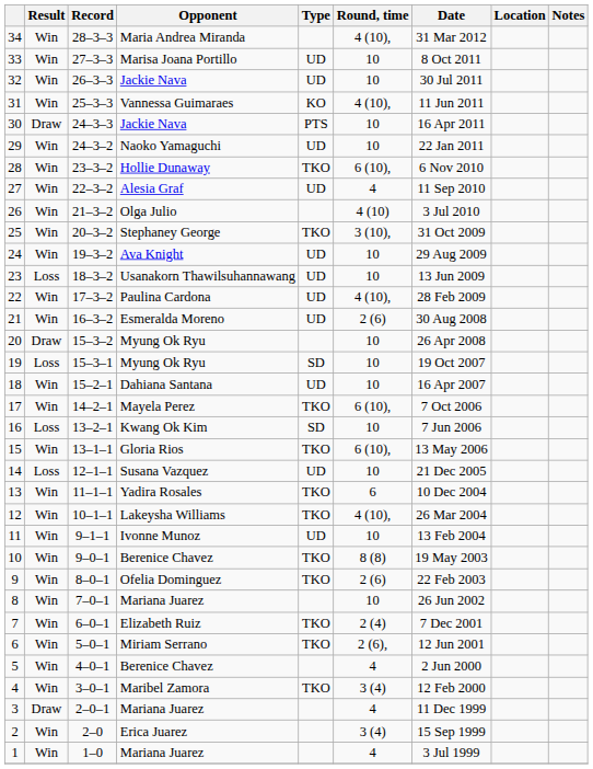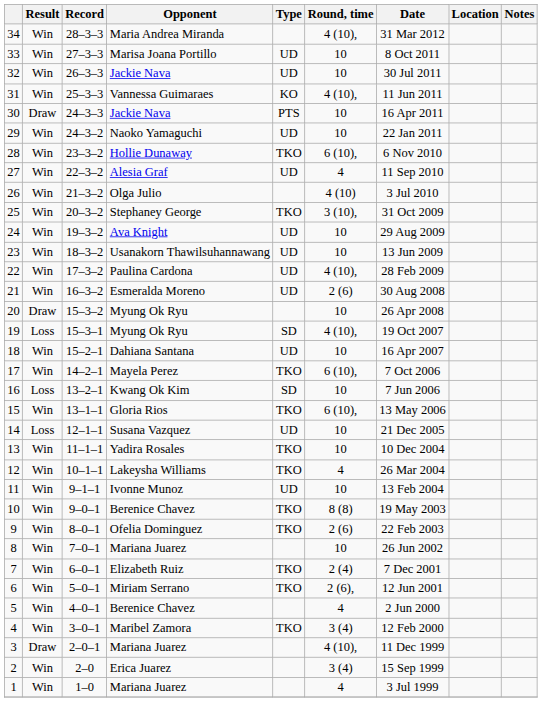 <table class="wikitable" style="text-align:center">
 <tr>
 <th></th>
 <th>Result</th>
 <th>Record</th>
 <th>Opponent</th>
 <th>Type</th>
 <th>Round, time</th>
 <th>Date</th>
 <th>Location</th>
 <th>Notes</th>
 </tr>
 <tr>
 <td>34</td>
 <td>Win</td>
 <td>28–3–3</td>
 <td style="text-align:left;"> Maria Andrea Miranda</td>
 <td></td>
 <td>4 (10), </td>
 <td>31 Mar 2012</td>
 <td style="text-align:left;"> </td>
 <td style="text-align:left;"></td>
 </tr>
 <tr>
 <td>33</td>
 <td>Win</td>
 <td>27–3–3</td>
 <td style="text-align:left;"> Marisa Joana Portillo</td>
 <td>UD</td>
 <td>10</td>
 <td>8 Oct 2011</td>
 <td style="text-align:left;"> </td>
 <td style="text-align:left;"></td>
 </tr>
 <tr>
 <td>32</td>
 <td>Win</td>
 <td>26–3–3</td>
 <td style="text-align:left;"> <a href='#'>Jackie Nava</a></td>
 <td>UD</td>
 <td>10</td>
 <td>30 Jul 2011</td>
 <td style="text-align:left;"> </td>
 <td></td>
 </tr>
 <tr>
 <td>31</td>
 <td>Win</td>
 <td>25–3–3</td>
 <td style="text-align:left;"> Vannessa Guimaraes</td>
 <td>KO</td>
 <td>4 (10), </td>
 <td>11 Jun 2011</td>
 <td style="text-align:left;"> </td>
 <td style="text-align:left;"></td>
 </tr>
 <tr>
 <td>30</td>
 <td>Draw</td>
 <td>24–3–3</td>
 <td style="text-align:left;"> <a href='#'>Jackie Nava</a></td>
 <td>PTS</td>
 <td>10</td>
 <td>16 Apr 2011</td>
 <td style="text-align:left;"> </td>
 <td></td>
 </tr>
 <tr>
 <td>29</td>
 <td>Win</td>
 <td>24–3–2</td>
 <td style="text-align:left;"> Naoko Yamaguchi</td>
 <td>UD</td>
 <td>10</td>
 <td>22 Jan 2011</td>
 <td style="text-align:left;"> </td>
 <td style="text-align:left;"></td>
 </tr>
 <tr>
 <td>28</td>
 <td>Win</td>
 <td>23–3–2</td>
 <td style="text-align:left;"> <a href='#'>Hollie Dunaway</a></td>
 <td>TKO</td>
 <td>6 (10), </td>
 <td>6 Nov 2010</td>
 <td style="text-align:left;"> </td>
 <td style="text-align:left;"></td>
 </tr>
 <tr>
 <td>27</td>
 <td>Win</td>
 <td>22–3–2</td>
 <td style="text-align:left;"> <a href='#'>Alesia Graf</a></td>
 <td>UD</td>
 <td>4</td>
 <td>11 Sep 2010</td>
 <td style="text-align:left;"> </td>
 <td style="text-align:left;"></td>
 </tr>
 <tr>
 <td>26</td>
 <td>Win</td>
 <td>21–3–2</td>
 <td style="text-align:left;"> Olga Julio</td>
 <td></td>
 <td>4 (10)</td>
 <td>3 Jul 2010</td>
 <td style="text-align:left;"> </td>
 <td style="text-align:left;"></td>
 </tr>
 <tr>
 <td>25</td>
 <td>Win</td>
 <td>20–3–2</td>
 <td style="text-align:left;"> Stephaney George</td>
 <td>TKO</td>
 <td>3 (10), </td>
 <td>31 Oct 2009</td>
 <td style="text-align:left;"> </td>
 <td style="text-align:left;"></td>
 </tr>
 <tr>
 <td>24</td>
 <td>Win</td>
 <td>19–3–2</td>
 <td style="text-align:left;"> <a href='#'>Ava Knight</a></td>
 <td>UD</td>
 <td>10</td>
 <td>29 Aug 2009</td>
 <td style="text-align:left;"> </td>
 <td style="text-align:left;"></td>
 </tr>
 <tr>
 <td>23</td>
-<td>Loss</td>
+<td>Win</td>
 <td>18–3–2</td>
 <td style="text-align:left;"> Usanakorn Thawilsuhannawang</td>
 <td>UD</td>
 <td>10</td>
 <td>13 Jun 2009</td>
 <td style="text-align:left;"> </td>
 <td style="text-align:left;"></td>
 </tr>
 <tr>
 <td>22</td>
 <td>Win</td>
 <td>17–3–2</td>
 <td style="text-align:left;"> Paulina Cardona</td>
 <td>UD</td>
 <td>4 (10), </td>
 <td>28 Feb 2009</td>
 <td style="text-align:left;"> </td>
 <td style="text-align:left;"></td>
 </tr>
 <tr>
 <td>21</td>
 <td>Win</td>
 <td>16–3–2</td>
 <td style="text-align:left;"> Esmeralda Moreno</td>
 <td>UD</td>
 <td>2 (6)</td>
 <td>30 Aug 2008</td>
 <td style="text-align:left;"> </td>
 <td style="text-align:left;"></td>
 </tr>
 <tr>
 <td>20</td>
 <td>Draw</td>
 <td>15–3–2</td>
 <td style="text-align:left;"> Myung Ok Ryu</td>
 <td></td>
 <td>10</td>
 <td>26 Apr 2008</td>
 <td style="text-align:left;"> </td>
 <td style="text-align:left;"></td>
 </tr>
 <tr>
 <td>19</td>
 <td>Loss</td>
 <td>15–3–1</td>
 <td style="text-align:left;"> Myung Ok Ryu</td>
 <td>SD</td>
-<td>10</td>
+<td>4 (10), </td>
 <td>19 Oct 2007</td>
 <td style="text-align:left;"> </td>
 <td style="text-align:left;"></td>
 </tr>
 <tr>
 <td>18</td>
 <td>Win</td>
 <td>15–2–1</td>
 <td style="text-align:left;"> Dahiana Santana</td>
 <td>UD</td>
 <td>10</td>
 <td>16 Apr 2007</td>
 <td style="text-align:left;"> </td>
 <td style="text-align:left;"></td>
 </tr>
 <tr>
 <td>17</td>
 <td>Win</td>
 <td>14–2–1</td>
 <td style="text-align:left;"> Mayela Perez</td>
 <td>TKO</td>
 <td>6 (10), </td>
 <td>7 Oct 2006</td>
 <td style="text-align:left;"> </td>
 <td style="text-align:left;"></td>
 </tr>
 <tr>
 <td>16</td>
 <td>Loss</td>
 <td>13–2–1</td>
 <td style="text-align:left;"> Kwang Ok Kim</td>
 <td>SD</td>
 <td>10</td>
 <td>7 Jun 2006</td>
 <td style="text-align:left;"> </td>
 <td style="text-align:left;"></td>
 </tr>
 <tr>
 <td>15</td>
 <td>Win</td>
 <td>13–1–1</td>
 <td style="text-align:left;"> Gloria Rios</td>
 <td>TKO</td>
 <td>6 (10), </td>
 <td>13 May 2006</td>
 <td style="text-align:left;"> </td>
 <td style="text-align:left;"></td>
 </tr>
 <tr>
 <td>14</td>
 <td>Loss</td>
 <td>12–1–1</td>
 <td style="text-align:left;"> Susana Vazquez</td>
 <td>UD</td>
 <td>10</td>
 <td>21 Dec 2005</td>
 <td style="text-align:left;"> </td>
 <td style="text-align:left;"></td>
 </tr>
 <tr>
 <td>13</td>
 <td>Win</td>
 <td>11–1–1</td>
 <td style="text-align:left;"> Yadira Rosales</td>
 <td>TKO</td>
-<td>6</td>
+<td>10</td>
 <td>10 Dec 2004</td>
 <td style="text-align:left;"> </td>
 <td></td>
 </tr>
 <tr>
 <td>12</td>
 <td>Win</td>
 <td>10–1–1</td>
 <td style="text-align:left;"> Lakeysha Williams</td>
 <td>TKO</td>
-<td>4 (10), </td>
+<td>4</td>
 <td>26 Mar 2004</td>
 <td style="text-align:left;"> </td>
 <td></td>
 </tr>
 <tr>
 <td>11</td>
 <td>Win</td>
 <td>9–1–1</td>
 <td style="text-align:left;"> Ivonne Munoz</td>
 <td>UD</td>
 <td>10</td>
 <td>13 Feb 2004</td>
 <td style="text-align:left;"> </td>
 <td style="text-align:left;"></td>
 </tr>
 <tr>
 <td>10</td>
 <td>Win</td>
 <td>9–0–1</td>
 <td style="text-align:left;"> Berenice Chavez</td>
 <td>TKO</td>
 <td>8 (8)</td>
 <td>19 May 2003</td>
 <td style="text-align:left;"> </td>
 <td></td>
 </tr>
 <tr>
 <td>9</td>
 <td>Win</td>
 <td>8–0–1</td>
 <td style="text-align:left;"> Ofelia Dominguez</td>
 <td>TKO</td>
 <td>2 (6)</td>
 <td>22 Feb 2003</td>
 <td style="text-align:left;"> </td>
 <td></td>
 </tr>
 <tr>
 <td>8</td>
 <td>Win</td>
 <td>7–0–1</td>
 <td style="text-align:left;"> Mariana Juarez</td>
 <td></td>
 <td>10</td>
 <td>26 Jun 2002</td>
 <td style="text-align:left;"> </td>
 <td style="text-align:left;"></td>
 </tr>
 <tr>
 <td>7</td>
 <td>Win</td>
 <td>6–0–1</td>
 <td style="text-align:left;"> Elizabeth Ruiz</td>
 <td>TKO</td>
 <td>2 (4)</td>
 <td>7 Dec 2001</td>
 <td style="text-align:left;"> </td>
 <td></td>
 </tr>
 <tr>
 <td>6</td>
 <td>Win</td>
 <td>5–0–1</td>
 <td style="text-align:left;"> Miriam Serrano</td>
 <td>TKO</td>
 <td>2 (6), </td>
 <td>12 Jun 2001</td>
 <td style="text-align:left;"> </td>
 <td></td>
 </tr>
 <tr>
 <td>5</td>
 <td>Win</td>
 <td>4–0–1</td>
 <td style="text-align:left;"> Berenice Chavez</td>
 <td></td>
 <td>4</td>
 <td>2 Jun 2000</td>
 <td style="text-align:left;"> </td>
 <td></td>
 </tr>
 <tr>
 <td>4</td>
 <td>Win</td>
 <td>3–0–1</td>
 <td style="text-align:left;"> Maribel Zamora</td>
 <td>TKO</td>
 <td>3 (4)</td>
 <td>12 Feb 2000</td>
 <td style="text-align:left;"> </td>
 <td></td>
 </tr>
 <tr>
 <td>3</td>
 <td>Draw</td>
 <td>2–0–1</td>
 <td style="text-align:left;"> Mariana Juarez</td>
 <td></td>
-<td>4</td>
+<td>4 (10), </td>
 <td>11 Dec 1999</td>
 <td style="text-align:left;"> </td>
 <td></td>
 </tr>
 <tr>
 <td>2</td>
 <td>Win</td>
 <td>2–0</td>
 <td style="text-align:left;"> Erica Juarez</td>
 <td></td>
 <td>3 (4)</td>
 <td>15 Sep 1999</td>
 <td style="text-align:left;"> </td>
 <td></td>
 </tr>
 <tr>
 <td>1</td>
 <td>Win</td>
 <td>1–0</td>
 <td style="text-align:left;"> Mariana Juarez</td>
 <td></td>
 <td>4</td>
 <td>3 Jul 1999</td>
 <td style="text-align:left;"> </td>
 <td></td>
 </tr>
 <tr>
 </tr>
 </table>
